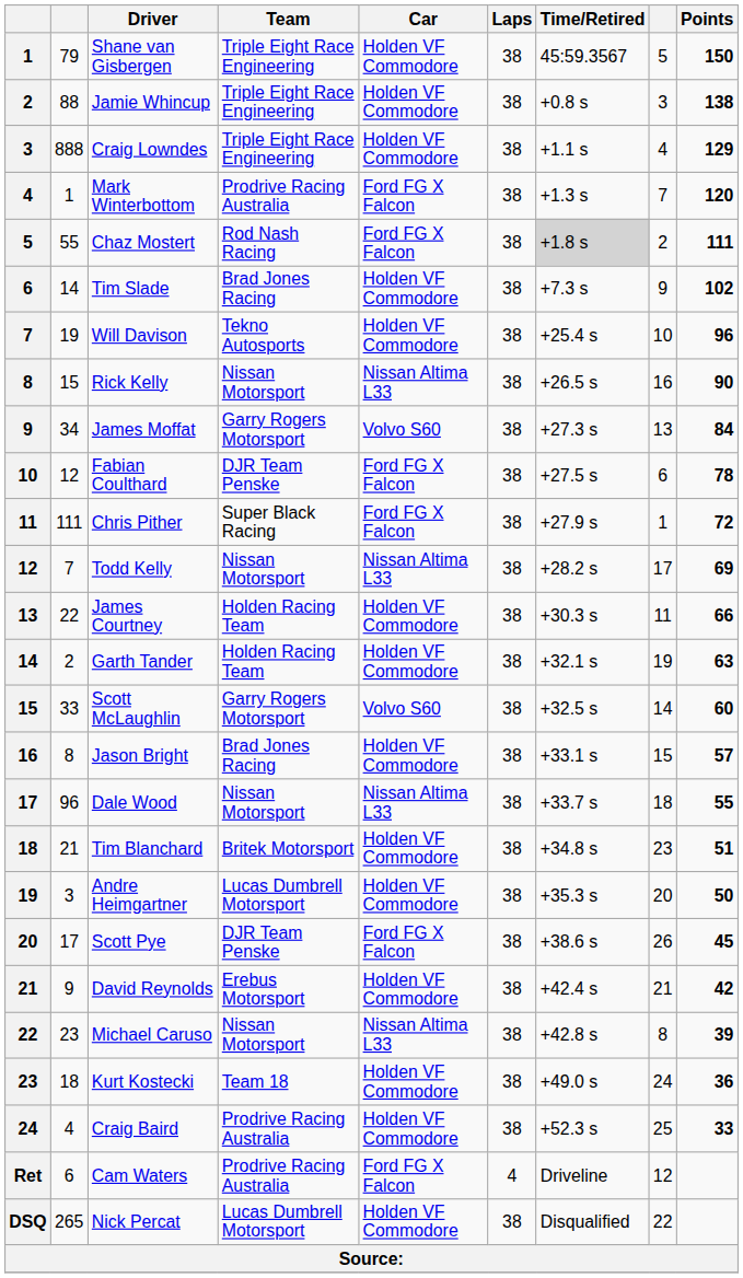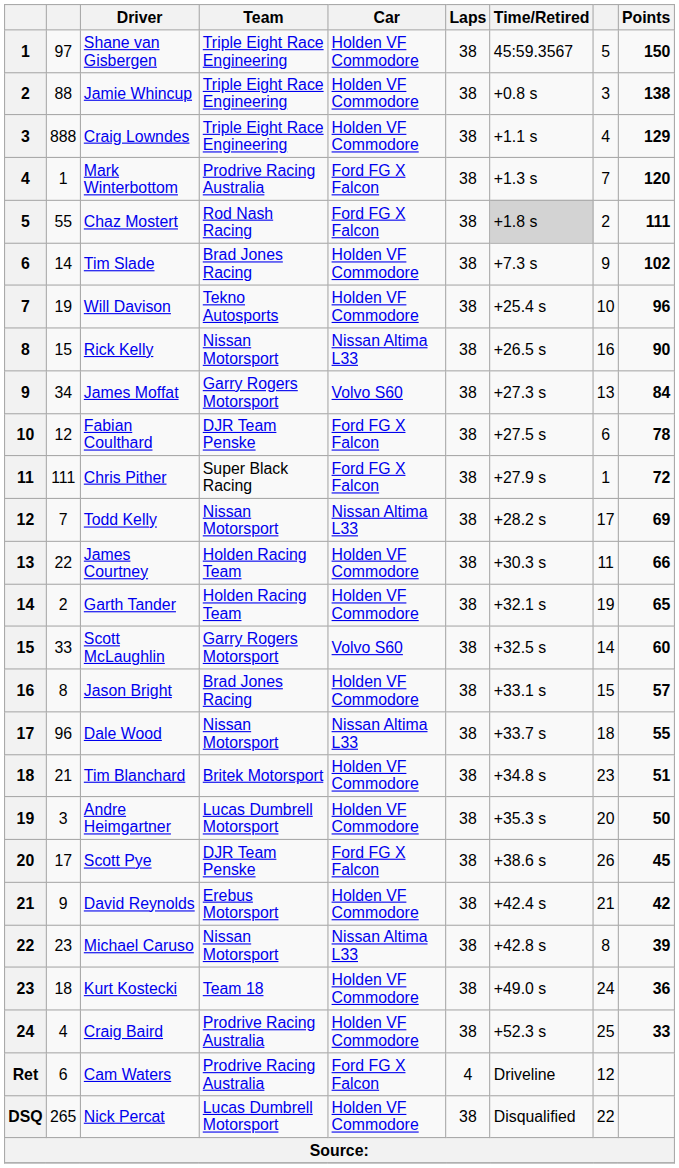 <table class="wikitable" style="font-size: 90%">
 <tr>
 <th></th>
 <th></th>
 <th>Driver</th>
 <th>Team</th>
 <th>Car</th>
 <th>Laps</th>
 <th>Time/Retired</th>
 <th></th>
 <th>Points</th>
 </tr>
 <tr>
 <th>1</th>
-<td align="center">79</td>
+<td align="center">97</td>
 <td> <a href='#'>Shane van Gisbergen</a></td>
 <td><a href='#'>Triple Eight Race Engineering</a></td>
 <td><a href='#'>Holden VF Commodore</a></td>
 <td align="center">38</td>
 <td>45:59.3567</td>
 <td align="center">5</td>
 <td align="right"><strong>150</strong></td>
 </tr>
 <tr>
 <th>2</th>
 <td align="center">88</td>
 <td> <a href='#'>Jamie Whincup</a></td>
 <td><a href='#'>Triple Eight Race Engineering</a></td>
 <td><a href='#'>Holden VF Commodore</a></td>
 <td align="center">38</td>
 <td>+0.8 s</td>
 <td align="center">3</td>
 <td align="right"><strong>138</strong></td>
 </tr>
 <tr>
 <th>3</th>
 <td align="center">888</td>
 <td> <a href='#'>Craig Lowndes</a></td>
 <td><a href='#'>Triple Eight Race Engineering</a></td>
 <td><a href='#'>Holden VF Commodore</a></td>
 <td align="center">38</td>
 <td>+1.1 s</td>
 <td align="center">4</td>
 <td align="right"><strong>129</strong></td>
 </tr>
 <tr>
 <th>4</th>
 <td align="center">1</td>
 <td> <a href='#'>Mark Winterbottom</a></td>
 <td><a href='#'>Prodrive Racing Australia</a></td>
 <td><a href='#'>Ford FG X Falcon</a></td>
 <td align="center">38</td>
 <td>+1.3 s</td>
 <td align="center">7</td>
 <td align="right"><strong>120</strong></td>
 </tr>
 <tr>
 <th>5</th>
 <td align="center">55</td>
 <td> <a href='#'>Chaz Mostert</a></td>
 <td><a href='#'>Rod Nash Racing</a></td>
 <td><a href='#'>Ford FG X Falcon</a></td>
 <td align="center">38</td>
 <td style="background: lightgrey;">+1.8 s</td>
 <td align="center">2</td>
 <td align="right"><strong>111</strong></td>
 </tr>
 <tr>
 <th>6</th>
 <td align="center">14</td>
 <td> <a href='#'>Tim Slade</a></td>
 <td><a href='#'>Brad Jones Racing</a></td>
 <td><a href='#'>Holden VF Commodore</a></td>
 <td align="center">38</td>
 <td>+7.3 s</td>
 <td align="center">9</td>
 <td align="right"><strong>102</strong></td>
 </tr>
 <tr>
 <th>7</th>
 <td align="center">19</td>
 <td> <a href='#'>Will Davison</a></td>
 <td><a href='#'>Tekno Autosports</a></td>
 <td><a href='#'>Holden VF Commodore</a></td>
 <td align="center">38</td>
 <td>+25.4 s</td>
 <td align="center">10</td>
 <td align="right"><strong>96</strong></td>
 </tr>
 <tr>
 <th>8</th>
 <td align="center">15</td>
 <td> <a href='#'>Rick Kelly</a></td>
 <td><a href='#'>Nissan Motorsport</a></td>
 <td><a href='#'>Nissan Altima L33</a></td>
 <td align="center">38</td>
 <td>+26.5 s</td>
 <td align="center">16</td>
 <td align="right"><strong>90</strong></td>
 </tr>
 <tr>
 <th>9</th>
 <td align="center">34</td>
 <td> <a href='#'>James Moffat</a></td>
 <td><a href='#'>Garry Rogers Motorsport</a></td>
 <td><a href='#'>Volvo S60</a></td>
 <td align="center">38</td>
 <td>+27.3 s</td>
 <td align="center">13</td>
 <td align="right"><strong>84</strong></td>
 </tr>
 <tr>
 <th>10</th>
 <td align="center">12</td>
 <td> <a href='#'>Fabian Coulthard</a></td>
 <td><a href='#'>DJR Team Penske</a></td>
 <td><a href='#'>Ford FG X Falcon</a></td>
 <td align="center">38</td>
 <td>+27.5 s</td>
 <td align="center">6</td>
 <td align="right"><strong>78</strong></td>
 </tr>
 <tr>
 <th>11</th>
 <td align="center">111</td>
 <td> <a href='#'>Chris Pither</a></td>
 <td>Super Black Racing</td>
 <td><a href='#'>Ford FG X Falcon</a></td>
 <td align="center">38</td>
 <td>+27.9 s</td>
 <td align="center">1</td>
 <td align="right"><strong>72</strong></td>
 </tr>
 <tr>
 <th>12</th>
 <td align="center">7</td>
 <td> <a href='#'>Todd Kelly</a></td>
 <td><a href='#'>Nissan Motorsport</a></td>
 <td><a href='#'>Nissan Altima L33</a></td>
 <td align="center">38</td>
 <td>+28.2 s</td>
 <td align="center">17</td>
 <td align="right"><strong>69</strong></td>
 </tr>
 <tr>
 <th>13</th>
 <td align="center">22</td>
 <td> <a href='#'>James Courtney</a></td>
 <td><a href='#'>Holden Racing Team</a></td>
 <td><a href='#'>Holden VF Commodore</a></td>
 <td align="center">38</td>
 <td>+30.3 s</td>
 <td align="center">11</td>
 <td align="right"><strong>66</strong></td>
 </tr>
 <tr>
 <th>14</th>
 <td align="center">2</td>
 <td> <a href='#'>Garth Tander</a></td>
 <td><a href='#'>Holden Racing Team</a></td>
 <td><a href='#'>Holden VF Commodore</a></td>
 <td align="center">38</td>
 <td>+32.1 s</td>
 <td align="center">19</td>
-<td align="right"><strong>63</strong></td>
+<td align="right"><strong>65</strong></td>
 </tr>
 <tr>
 <th>15</th>
 <td align="center">33</td>
 <td> <a href='#'>Scott McLaughlin</a></td>
 <td><a href='#'>Garry Rogers Motorsport</a></td>
 <td><a href='#'>Volvo S60</a></td>
 <td align="center">38</td>
 <td>+32.5 s</td>
 <td align="center">14</td>
 <td align="right"><strong>60</strong></td>
 </tr>
 <tr>
 <th>16</th>
 <td align="center">8</td>
 <td> <a href='#'>Jason Bright</a></td>
 <td><a href='#'>Brad Jones Racing</a></td>
 <td><a href='#'>Holden VF Commodore</a></td>
 <td align="center">38</td>
 <td>+33.1 s</td>
 <td align="center">15</td>
 <td align="right"><strong>57</strong></td>
 </tr>
 <tr>
 <th>17</th>
 <td align="center">96</td>
 <td> <a href='#'>Dale Wood</a></td>
 <td><a href='#'>Nissan Motorsport</a></td>
 <td><a href='#'>Nissan Altima L33</a></td>
 <td align="center">38</td>
 <td>+33.7 s</td>
 <td align="center">18</td>
 <td align="right"><strong>55</strong></td>
 </tr>
 <tr>
 <th>18</th>
 <td align="center">21</td>
 <td> <a href='#'>Tim Blanchard</a></td>
 <td><a href='#'>Britek Motorsport</a></td>
 <td><a href='#'>Holden VF Commodore</a></td>
 <td align="center">38</td>
 <td>+34.8 s</td>
 <td align="center">23</td>
 <td align="right"><strong>51</strong></td>
 </tr>
 <tr>
 <th>19</th>
 <td align="center">3</td>
 <td> <a href='#'>Andre Heimgartner</a></td>
 <td><a href='#'>Lucas Dumbrell Motorsport</a></td>
 <td><a href='#'>Holden VF Commodore</a></td>
 <td align="center">38</td>
 <td>+35.3 s</td>
 <td align="center">20</td>
 <td align="right"><strong>50</strong></td>
 </tr>
 <tr>
 <th>20</th>
 <td align="center">17</td>
 <td> <a href='#'>Scott Pye</a></td>
 <td><a href='#'>DJR Team Penske</a></td>
 <td><a href='#'>Ford FG X Falcon</a></td>
 <td align="center">38</td>
 <td>+38.6 s</td>
 <td align="center">26</td>
 <td align="right"><strong>45</strong></td>
 </tr>
 <tr>
 <th>21</th>
 <td align="center">9</td>
 <td> <a href='#'>David Reynolds</a></td>
 <td><a href='#'>Erebus Motorsport</a></td>
 <td><a href='#'>Holden VF Commodore</a></td>
 <td align="center">38</td>
 <td>+42.4 s</td>
 <td align="center">21</td>
 <td align="right"><strong>42</strong></td>
 </tr>
 <tr>
 <th>22</th>
 <td align="center">23</td>
 <td> <a href='#'>Michael Caruso</a></td>
 <td><a href='#'>Nissan Motorsport</a></td>
 <td><a href='#'>Nissan Altima L33</a></td>
 <td align="center">38</td>
 <td>+42.8 s</td>
 <td align="center">8</td>
 <td align="right"><strong>39</strong></td>
 </tr>
 <tr>
 <th>23</th>
 <td align="center">18</td>
 <td> <a href='#'>Kurt Kostecki</a></td>
 <td><a href='#'>Team 18</a></td>
 <td><a href='#'>Holden VF Commodore</a></td>
 <td align="center">38</td>
 <td>+49.0 s</td>
 <td align="center">24</td>
 <td align="right"><strong>36</strong></td>
 </tr>
 <tr>
 <th>24</th>
 <td align="center">4</td>
 <td> <a href='#'>Craig Baird</a></td>
 <td><a href='#'>Prodrive Racing Australia</a></td>
 <td><a href='#'>Holden VF Commodore</a></td>
 <td align="center">38</td>
 <td>+52.3 s</td>
 <td align="center">25</td>
 <td align="right"><strong>33</strong></td>
 </tr>
 <tr>
 <th>Ret</th>
 <td align="center">6</td>
 <td> <a href='#'>Cam Waters</a></td>
 <td><a href='#'>Prodrive Racing Australia</a></td>
 <td><a href='#'>Ford FG X Falcon</a></td>
 <td align="center">4</td>
 <td>Driveline</td>
 <td align="center">12</td>
 <td></td>
 </tr>
 <tr>
 <th>DSQ</th>
 <td align="center">265</td>
 <td> <a href='#'>Nick Percat</a></td>
 <td><a href='#'>Lucas Dumbrell Motorsport</a></td>
 <td><a href='#'>Holden VF Commodore</a></td>
 <td align="center">38</td>
 <td>Disqualified</td>
 <td align="center">22</td>
 <td></td>
 </tr>
 <tr>
 <th colspan="9">Source:</th>
 </tr>
 <tr>
 </tr>
 </table>
